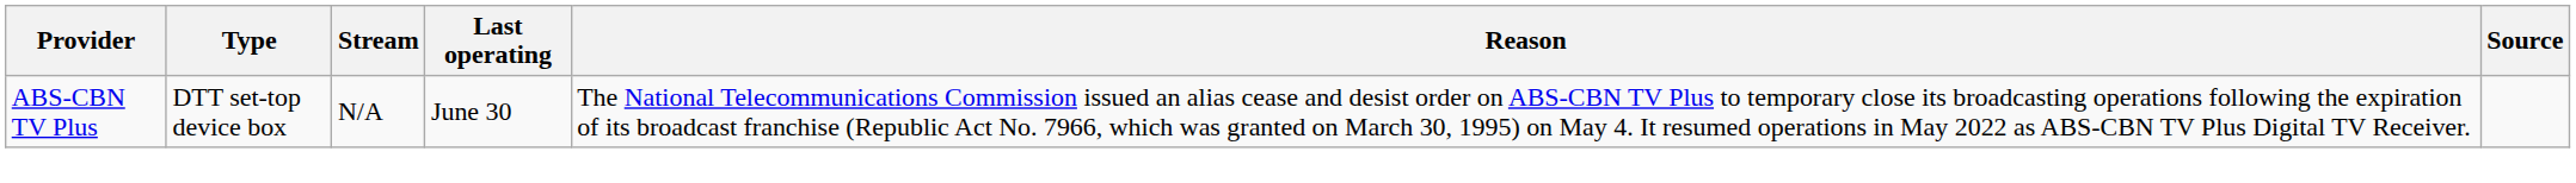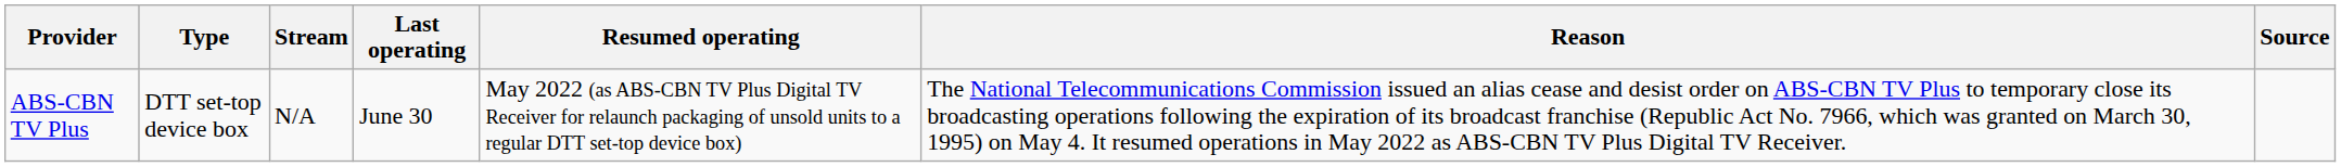 <table class="wikitable">
 <tr>
 <th>Provider</th>
 <th>Type</th>
 <th>Stream</th>
 <th>Last operating</th>
+<th>Resumed operating</th>
 <th>Reason</th>
 <th>Source</th>
 </tr>
 <tr>
 <td><a href='#'>ABS-CBN TV Plus</a></td>
 <td>DTT set-top device box</td>
 <td>N/A</td>
 <td>June 30</td>
+<td>May 2022 <small>(as ABS-CBN TV Plus Digital TV Receiver for relaunch packaging of unsold units to a regular DTT set-top device box)</small></td>
 <td>The <a href='#'>National Telecommunications Commission</a> issued an alias cease and desist order on <a href='#'>ABS-CBN TV Plus</a> to temporary close its broadcasting operations following the expiration of its broadcast franchise (Republic Act No. 7966, which was granted on March 30, 1995) on May 4. It resumed operations in May 2022 as ABS-CBN TV Plus Digital TV Receiver.</td>
 <td></td>
 </tr>
 </table>
